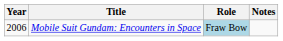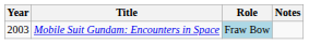 <table class="wikitable sortable">
 <tr>
 <th>Year</th>
 <th>Title</th>
 <th>Role</th>
 <th>Notes</th>
 </tr>
 <tr>
-<td>2006</td>
+<td>2003</td>
 <td><em><a href='#'>Mobile Suit Gundam: Encounters in Space</a></em></td>
 <td style="background: lightblue;">Fraw Bow</td>
 <td></td>
 </tr>
 </table>
